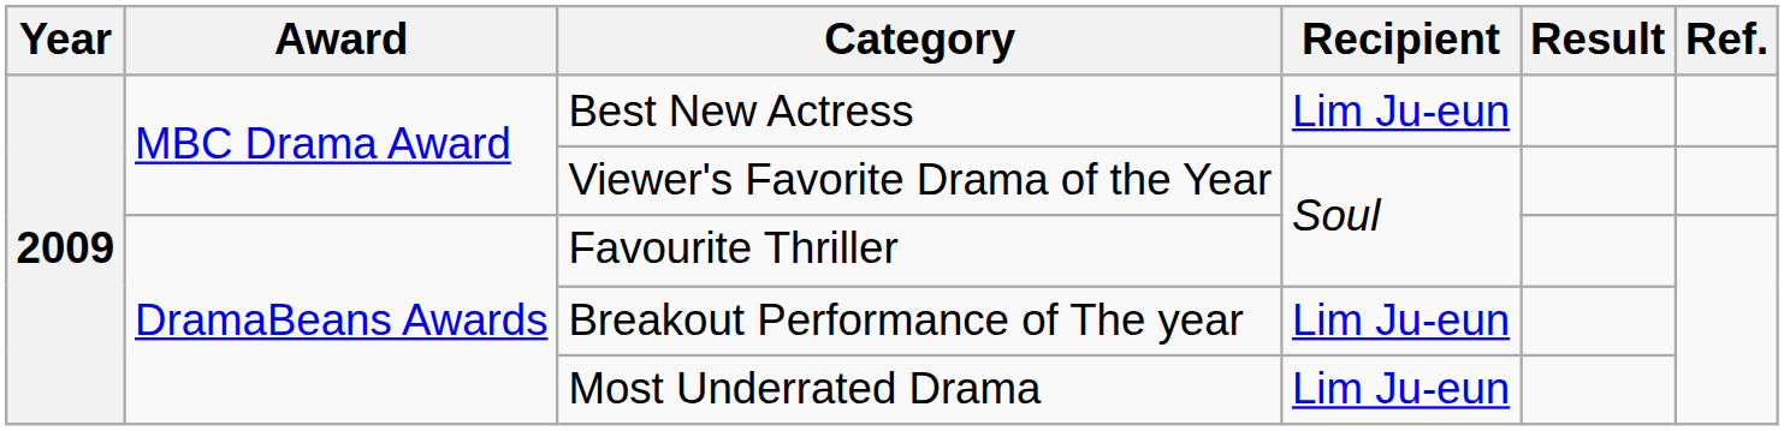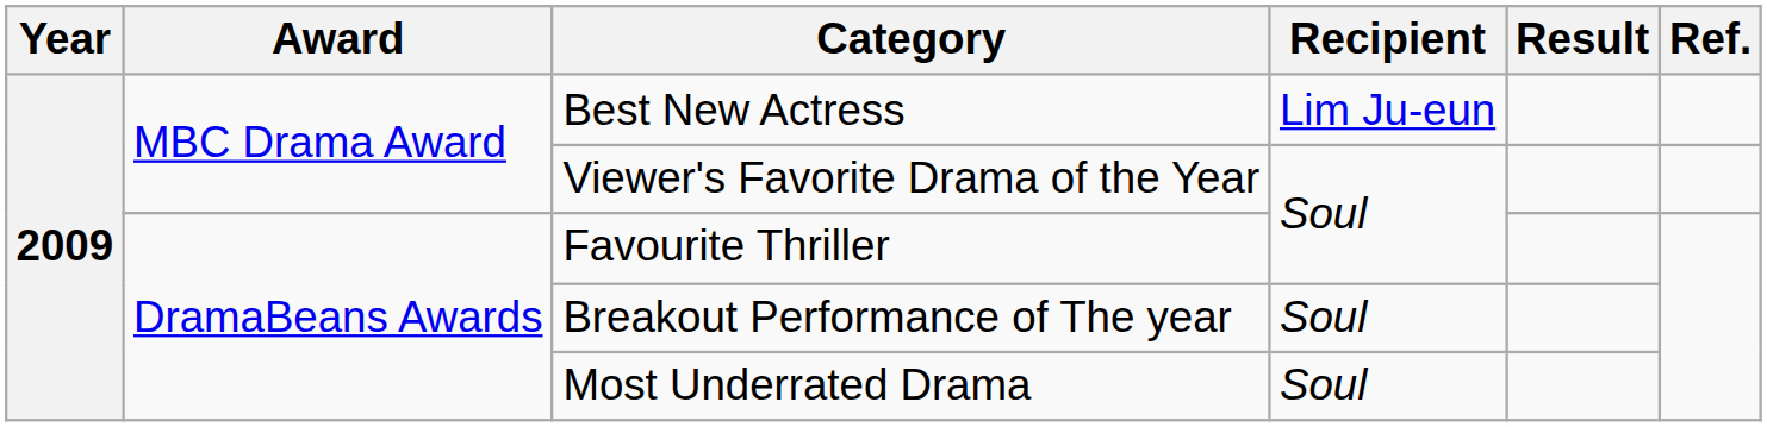 <table class="wikitable">
 <tr>
 <th>Year</th>
 <th>Award</th>
 <th>Category</th>
 <th>Recipient</th>
 <th>Result</th>
 <th>Ref.</th>
 </tr>
 <tr>
 <th rowspan="5">2009</th>
 <td rowspan="2"><a href='#'>MBC Drama Award</a></td>
 <td>Best New Actress</td>
 <td><a href='#'>Lim Ju-eun</a></td>
 <td></td>
 <td></td>
 </tr>
 <tr>
 <td>Viewer's Favorite Drama of the Year</td>
 <td rowspan="2"><em>Soul</em></td>
 <td></td>
 <td></td>
 </tr>
 <tr>
 <td rowspan="3"><a href='#'>DramaBeans Awards</a></td>
 <td>Favourite Thriller</td>
 <td></td>
 <td rowspan="3"></td>
 </tr>
 <tr>
 <td>Breakout Performance of The year</td>
-<td><a href='#'>Lim Ju-eun</a></td>
+<td><em>Soul</em></td>
 <td></td>
 </tr>
 <tr>
 <td>Most Underrated Drama</td>
-<td><a href='#'>Lim Ju-eun</a></td>
+<td><em>Soul</em></td>
 <td></td>
 </tr>
 </table>
